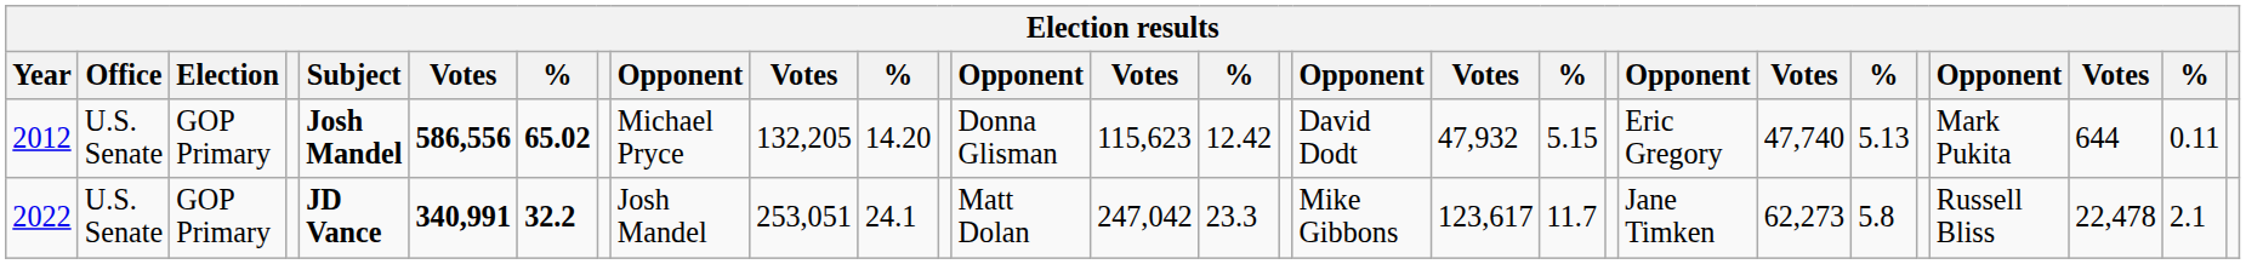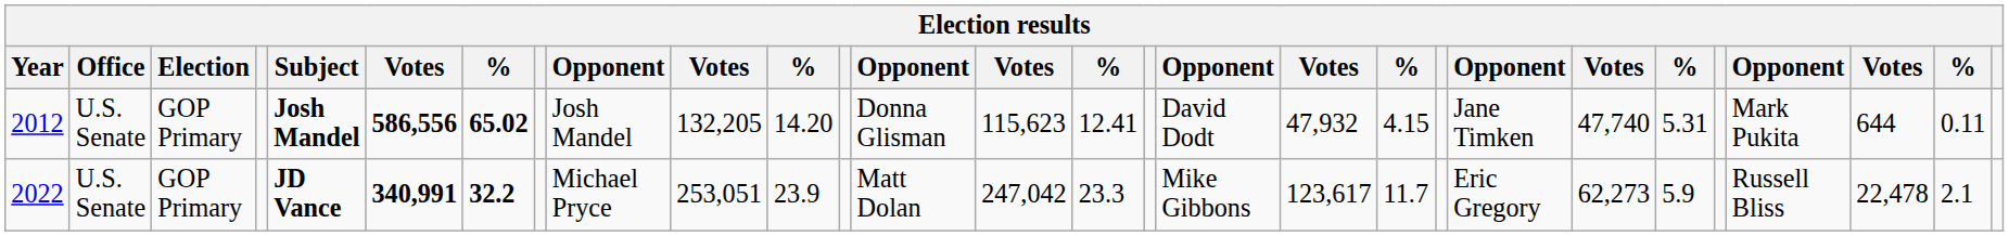 <table class="wikitable">
 <tr>
 <th colspan="34">Election results</th>
 </tr>
 <tr>
 <th>Year</th>
 <th>Office</th>
 <th>Election</th>
 <th></th>
 <th>Subject</th>
 <th>Votes</th>
 <th>%</th>
 <th></th>
 <th>Opponent</th>
 <th>Votes</th>
 <th>%</th>
 <th></th>
 <th>Opponent</th>
 <th>Votes</th>
 <th>%</th>
 <th></th>
 <th>Opponent</th>
 <th>Votes</th>
 <th>%</th>
 <th></th>
 <th>Opponent</th>
 <th>Votes</th>
 <th>%</th>
 <th></th>
 <th>Opponent</th>
 <th>Votes</th>
 <th>%</th>
 <th></th>
 </tr>
 <tr>
 <td><a href='#'>2012</a></td>
 <td>U.S. Senate</td>
 <td>GOP Primary</td>
 <td></td>
 <td><strong>Josh Mandel</strong></td>
 <td><strong>586,556</strong></td>
 <td><strong>65.02</strong></td>
 <td></td>
-<td>Michael Pryce</td>
+<td>Josh Mandel</td>
 <td>132,205</td>
 <td>14.20</td>
 <td></td>
 <td>Donna Glisman</td>
 <td>115,623</td>
-<td>12.42</td>
+<td>12.41</td>
 <td></td>
 <td>David Dodt</td>
 <td>47,932</td>
-<td>5.15</td>
+<td>4.15</td>
 <td></td>
-<td>Eric Gregory</td>
+<td>Jane Timken</td>
 <td>47,740</td>
-<td>5.13</td>
+<td>5.31</td>
 <td></td>
 <td>Mark Pukita</td>
 <td>644</td>
 <td>0.11</td>
 <td></td>
 </tr>
 <tr>
 <td><a href='#'>2022</a></td>
 <td>U.S. Senate</td>
 <td>GOP Primary</td>
 <td></td>
 <td><strong>JD Vance</strong></td>
 <td><strong>340,991</strong></td>
 <td><strong>32.2</strong></td>
 <td></td>
-<td>Josh Mandel</td>
+<td>Michael Pryce</td>
 <td>253,051</td>
-<td>24.1</td>
+<td>23.9</td>
 <td></td>
 <td>Matt Dolan</td>
 <td>247,042</td>
 <td>23.3</td>
 <td></td>
 <td>Mike Gibbons</td>
 <td>123,617</td>
 <td>11.7</td>
 <td></td>
-<td>Jane Timken</td>
+<td>Eric Gregory</td>
 <td>62,273</td>
-<td>5.8</td>
+<td>5.9</td>
 <td></td>
 <td>Russell Bliss</td>
 <td>22,478</td>
 <td>2.1</td>
 <td></td>
 </tr>
 </table>
